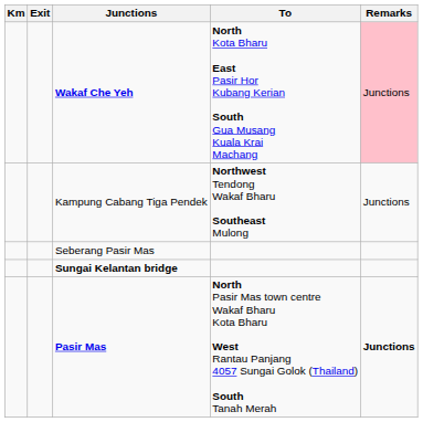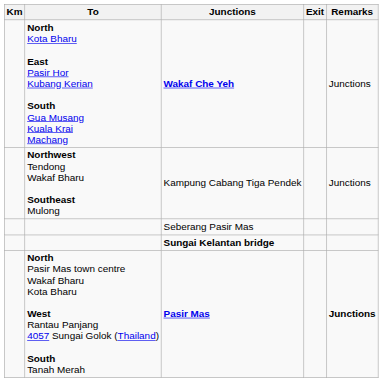 <table class="wikitable">
 <tr>
 <th>Km</th>
+<th>To</th>
+<th>Junctions</th>
 <th>Exit</th>
-<th>Junctions</th>
-<th>To</th>
 <th>Remarks</th>
 </tr>
 <tr>
 <td></td>
+<td><strong>North</strong><br> <a href='#'>Kota Bharu</a> <br><br><strong>East</strong><br> <a href='#'>Pasir Hor</a><br> <a href='#'>Kubang Kerian</a><br><br><strong>South</strong><br> <a href='#'>Gua Musang</a><br> <a href='#'>Kuala Krai</a><br> <a href='#'>Machang</a></td>
+<td><strong><a href='#'>Wakaf Che Yeh</a></strong></td>
 <td></td>
-<td><strong><a href='#'>Wakaf Che Yeh</a></strong></td>
-<td><strong>North</strong><br> <a href='#'>Kota Bharu</a> <br><br><strong>East</strong><br> <a href='#'>Pasir Hor</a><br> <a href='#'>Kubang Kerian</a><br><br><strong>South</strong><br> <a href='#'>Gua Musang</a><br> <a href='#'>Kuala Krai</a><br> <a href='#'>Machang</a></td>
-<td style="background: pink;">Junctions</td>
+<td>Junctions</td>
 </tr>
 <tr>
 <td></td>
+<td><strong>Northwest</strong><br> Tendong<br>  Wakaf Bharu<br><br><strong>Southeast</strong><br> Mulong</td>
+<td>Kampung Cabang Tiga Pendek</td>
 <td></td>
-<td>Kampung Cabang Tiga Pendek</td>
-<td><strong>Northwest</strong><br> Tendong<br>  Wakaf Bharu<br><br><strong>Southeast</strong><br> Mulong</td>
 <td>Junctions</td>
 </tr>
 <tr>
 <td></td>
 <td></td>
 <td>Seberang Pasir Mas</td>
 <td></td>
 <td></td>
 </tr>
 <tr>
 <td></td>
 <td></td>
 <td><strong>Sungai Kelantan bridge</strong></td>
 <td></td>
 <td></td>
 </tr>
 <tr>
 <td></td>
+<td><strong>North</strong><br>  Pasir Mas town centre<br>  Wakaf Bharu<br>  Kota Bharu<br><br><strong>West</strong><br>  Rantau Panjang<br><a href='#'>4057</a>  Sungai Golok (<a href='#'>Thailand</a>)<br><br><strong>South</strong><br> Tanah Merah</td>
+<td><strong><a href='#'>Pasir Mas</a></strong></td>
 <td></td>
-<td><strong><a href='#'>Pasir Mas</a></strong></td>
-<td><strong>North</strong><br>  Pasir Mas town centre<br>  Wakaf Bharu<br>  Kota Bharu<br><br><strong>West</strong><br>  Rantau Panjang<br><a href='#'>4057</a>  Sungai Golok (<a href='#'>Thailand</a>)<br><br><strong>South</strong><br> Tanah Merah</td>
 <td><strong>Junctions</strong></td>
 </tr>
 </table>
